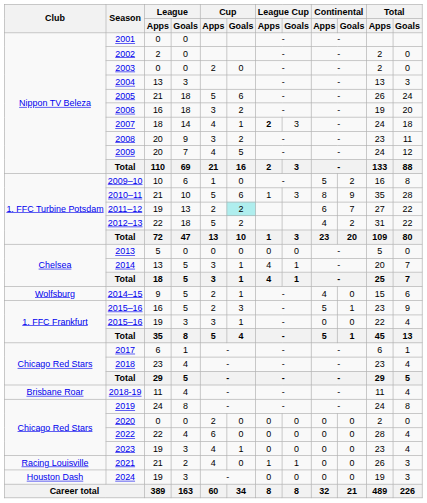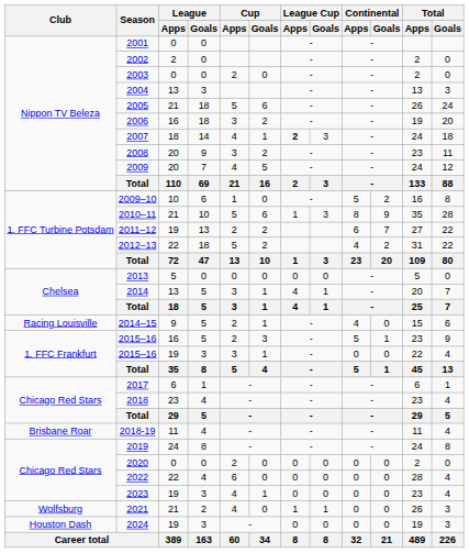 <table class="wikitable" style="font-size:90%; text-align:center;">
 <tr>
 <th rowspan="2">Club</th>
 <th rowspan="2">Season</th>
 <th colspan="2">League</th>
 <th colspan="2">Cup</th>
 <th colspan="2">League Cup</th>
 <th colspan="2">Continental</th>
 <th colspan="2">Total</th>
 </tr>
 <tr>
 <th>Apps</th>
 <th>Goals</th>
 <th>Apps</th>
 <th>Goals</th>
 <th>Apps</th>
 <th>Goals</th>
 <th>Apps</th>
 <th>Goals</th>
 <th>Apps</th>
 <th>Goals</th>
 </tr>
 <tr>
 <td rowspan="10"><a href='#'>Nippon TV Beleza</a></td>
 <td><a href='#'>2001</a></td>
 <td>0</td>
 <td>0</td>
 <td></td>
 <td></td>
 <td colspan="2">-</td>
 <td colspan="2">-</td>
 <td></td>
 <td></td>
 </tr>
 <tr>
 <td><a href='#'>2002</a></td>
 <td>2</td>
 <td>0</td>
 <td></td>
 <td></td>
 <td colspan="2">-</td>
 <td colspan="2">-</td>
 <td>2</td>
 <td>0</td>
 </tr>
 <tr>
 <td><a href='#'>2003</a></td>
 <td>0</td>
 <td>0</td>
 <td>2</td>
 <td>0</td>
 <td colspan="2">-</td>
 <td colspan="2">-</td>
 <td>2</td>
 <td>0</td>
 </tr>
 <tr>
 <td><a href='#'>2004</a></td>
 <td>13</td>
 <td>3</td>
 <td></td>
 <td></td>
 <td colspan="2">-</td>
 <td colspan="2">-</td>
 <td>13</td>
 <td>3</td>
 </tr>
 <tr>
 <td><a href='#'>2005</a></td>
 <td>21</td>
 <td>18</td>
 <td>5</td>
 <td>6</td>
 <td colspan="2">-</td>
 <td colspan="2">-</td>
 <td>26</td>
 <td>24</td>
 </tr>
 <tr>
 <td><a href='#'>2006</a></td>
 <td>16</td>
 <td>18</td>
 <td>3</td>
 <td>2</td>
 <td colspan="2">-</td>
 <td colspan="2">-</td>
 <td>19</td>
 <td>20</td>
 </tr>
 <tr>
 <td><a href='#'>2007</a></td>
 <td>18</td>
 <td>14</td>
 <td>4</td>
 <td>1</td>
 <td><strong>2</strong></td>
 <td>3</td>
 <td colspan="2">-</td>
 <td>24</td>
 <td>18</td>
 </tr>
 <tr>
 <td><a href='#'>2008</a></td>
 <td>20</td>
 <td>9</td>
 <td>3</td>
 <td>2</td>
 <td colspan="2">-</td>
 <td colspan="2">-</td>
 <td>23</td>
 <td>11</td>
 </tr>
 <tr>
 <td><a href='#'>2009</a></td>
 <td>20</td>
 <td>7</td>
 <td>4</td>
 <td>5</td>
 <td colspan="2">-</td>
 <td colspan="2">-</td>
 <td>24</td>
 <td>12</td>
 </tr>
 <tr>
 <th colspan="1">Total</th>
 <th>110</th>
 <th>69</th>
 <th>21</th>
 <th>16</th>
 <th>2</th>
 <th>3</th>
 <th colspan="2">-</th>
 <th>133</th>
 <th>88</th>
 </tr>
 <tr>
 <td rowspan="5"><a href='#'>1. FFC Turbine Potsdam</a></td>
 <td><a href='#'>2009–10</a></td>
 <td>10</td>
 <td>6</td>
 <td>1</td>
 <td>0</td>
 <td colspan="2">-</td>
 <td>5</td>
 <td>2</td>
 <td>16</td>
 <td>8</td>
 </tr>
 <tr>
 <td><a href='#'>2010–11</a></td>
 <td>21</td>
 <td>10</td>
 <td>5</td>
 <td>6</td>
 <td>1</td>
 <td>3</td>
 <td>8</td>
 <td>9</td>
 <td>35</td>
 <td>28</td>
 </tr>
 <tr>
 <td><a href='#'>2011–12</a></td>
 <td>19</td>
 <td>13</td>
 <td>2</td>
-<td style="background: paleturquoise;">2</td>
+<td>2</td>
 <td></td>
 <td></td>
 <td>6</td>
 <td>7</td>
 <td>27</td>
 <td>22</td>
 </tr>
 <tr>
 <td><a href='#'>2012–13</a></td>
 <td>22</td>
 <td>18</td>
 <td>5</td>
 <td>2</td>
 <td></td>
 <td></td>
 <td>4</td>
 <td>2</td>
 <td>31</td>
 <td>22</td>
 </tr>
 <tr>
 <th colspan="1">Total</th>
 <th>72</th>
 <th>47</th>
 <th>13</th>
 <th>10</th>
 <th>1</th>
 <th>3</th>
 <th>23</th>
 <th>20</th>
 <th>109</th>
 <th>80</th>
 </tr>
 <tr>
 <td rowspan="3"><a href='#'>Chelsea</a></td>
 <td><a href='#'>2013</a></td>
 <td>5</td>
 <td>0</td>
 <td>0</td>
 <td>0</td>
 <td>0</td>
 <td>0</td>
 <td colspan="2">-</td>
 <td>5</td>
 <td>0</td>
 </tr>
 <tr>
 <td><a href='#'>2014</a></td>
 <td>13</td>
 <td>5</td>
 <td>3</td>
 <td>1</td>
 <td>4</td>
 <td>1</td>
 <td colspan="2">-</td>
 <td>20</td>
 <td>7</td>
 </tr>
 <tr>
 <th colspan="1">Total</th>
 <th>18</th>
 <th>5</th>
 <th>3</th>
 <th>1</th>
 <th>4</th>
 <th>1</th>
 <th colspan="2">-</th>
 <th>25</th>
 <th>7</th>
 </tr>
 <tr>
-<td><a href='#'>Wolfsburg</a></td>
+<td><a href='#'>Racing Louisville</a></td>
 <td><a href='#'>2014–15</a></td>
 <td>9</td>
 <td>5</td>
 <td>2</td>
 <td>1</td>
 <td colspan="2">-</td>
 <td>4</td>
 <td>0</td>
 <td>15</td>
 <td>6</td>
 </tr>
 <tr>
 <td rowspan="3"><a href='#'>1. FFC Frankfurt</a></td>
 <td><a href='#'>2015–16</a></td>
 <td>16</td>
 <td>5</td>
 <td>2</td>
 <td>3</td>
 <td colspan="2">-</td>
 <td>5</td>
 <td>1</td>
 <td>23</td>
 <td>9</td>
 </tr>
 <tr>
 <td><a href='#'>2015–16</a></td>
 <td>19</td>
 <td>3</td>
 <td>3</td>
 <td>1</td>
 <td colspan="2">-</td>
 <td>0</td>
 <td>0</td>
 <td>22</td>
 <td>4</td>
 </tr>
 <tr>
 <th colspan="1">Total</th>
 <th>35</th>
 <th>8</th>
 <th>5</th>
 <th>4</th>
 <th colspan="2">-</th>
 <th>5</th>
 <th>1</th>
 <th>45</th>
 <th>13</th>
 </tr>
 <tr>
 <td rowspan="3"><a href='#'>Chicago Red Stars</a></td>
 <td><a href='#'>2017</a></td>
 <td>6</td>
 <td>1</td>
 <td colspan="2">-</td>
 <td colspan="2">-</td>
 <td colspan="2">-</td>
 <td>6</td>
 <td>1</td>
 </tr>
 <tr>
 <td><a href='#'>2018</a></td>
 <td>23</td>
 <td>4</td>
 <td colspan="2">-</td>
 <td colspan="2">-</td>
 <td colspan="2">-</td>
 <td>23</td>
 <td>4</td>
 </tr>
 <tr>
 <th colspan="1">Total</th>
 <th>29</th>
 <th>5</th>
 <th colspan="2">-</th>
 <th colspan="2">-</th>
 <th colspan="2">-</th>
 <th>29</th>
 <th>5</th>
 </tr>
 <tr>
 <td><a href='#'>Brisbane Roar</a></td>
 <td><a href='#'>2018-19</a></td>
 <td>11</td>
 <td>4</td>
 <td colspan="2">-</td>
 <td colspan="2">-</td>
 <td colspan="2">-</td>
 <td>11</td>
 <td>4</td>
 </tr>
 <tr |->
 <td rowspan=4><a href='#'>Chicago Red Stars</a></td>
 <td><a href='#'>2019</a></td>
 <td>24</td>
 <td>8</td>
 <td colspan="2">-</td>
 <td colspan="2">-</td>
 <td colspan="2">-</td>
 <td>24</td>
 <td>8</td>
 </tr>
 <tr>
 <td><a href='#'>2020</a></td>
 <td>0</td>
 <td>0</td>
 <td>2</td>
 <td>0</td>
 <td>0</td>
 <td>0</td>
 <td>0</td>
 <td>0</td>
 <td>2</td>
 <td>0</td>
 </tr>
 <tr>
 <td><a href='#'>2022</a></td>
 <td>22</td>
 <td>4</td>
 <td>6</td>
 <td>0</td>
 <td>0</td>
 <td>0</td>
 <td>0</td>
 <td>0</td>
 <td>28</td>
 <td>4</td>
 </tr>
 <tr>
 <td><a href='#'>2023</a></td>
 <td>19</td>
 <td>3</td>
 <td>4</td>
 <td>1</td>
 <td>0</td>
 <td>0</td>
 <td>0</td>
 <td>0</td>
 <td>23</td>
 <td>4</td>
 </tr>
 <tr>
-<td><a href='#'>Racing Louisville</a></td>
+<td><a href='#'>Wolfsburg</a></td>
 <td><a href='#'>2021</a></td>
 <td>21</td>
 <td>2</td>
 <td>4</td>
 <td>0</td>
 <td>1</td>
 <td>1</td>
 <td>0</td>
 <td>0</td>
 <td>26</td>
 <td>3</td>
 </tr>
 <tr>
 <td><a href='#'>Houston Dash</a></td>
 <td><a href='#'>2024</a></td>
 <td>19</td>
 <td>3</td>
 <td colspan="2">-</td>
 <td>0</td>
 <td>0</td>
 <td>0</td>
 <td>0</td>
 <td>19</td>
 <td>3</td>
 </tr>
 <tr>
 <th colspan="2">Career total</th>
 <th>389</th>
 <th>163</th>
 <th>60</th>
 <th>34</th>
 <th>8</th>
 <th>8</th>
 <th>32</th>
 <th>21</th>
 <th>489</th>
 <th>226</th>
 </tr>
 </table>
